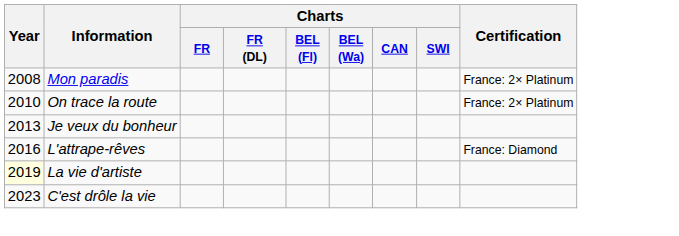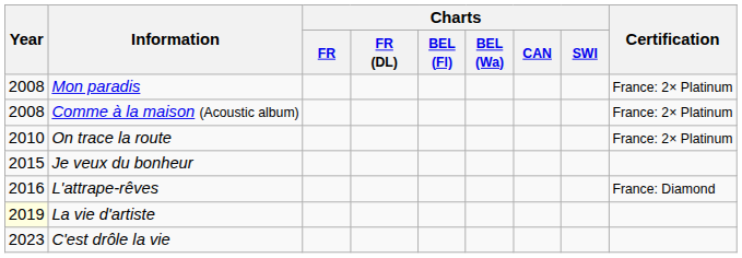 <table class="wikitable">
 <tr>
 <th align="center" rowspan="2">Year</th>
 <th align="center" rowspan="2">Information</th>
 <th align="center" colspan="6">Charts</th>
 <th align="center" rowspan="2">Certification</th>
 </tr>
 <tr>
 <th width="40"><small><a href='#'>FR</a><br></small></th>
 <th width="60"><small><a href='#'>FR</a><br>(DL)</small></th>
 <th width="40"><small><a href='#'>BEL<br>(Fl)</a></small></th>
 <th width="40"><small><a href='#'>BEL<br>(Wa)</a></small><br></th>
 <th width="40"><small><a href='#'>CAN</a><br></small></th>
 <th width="40"><small><a href='#'>SWI</a></small><br></th>
 </tr>
 <tr>
 <td>2008</td>
 <td><em><a href='#'>Mon paradis</a></em></td>
 <td></td>
 <td></td>
 <td></td>
 <td></td>
 <td></td>
 <td></td>
 <td><small>France: 2× Platinum</small></td>
 </tr>
 <tr>
+<td>2008</td>
+<td><em><a href='#'>Comme à la maison</a></em> <small>(Acoustic album)</small></td>
+<td></td>
+<td></td>
+<td></td>
+<td></td>
+<td></td>
+<td></td>
+<td><small>France: 2× Platinum</small></td>
+</tr>
+<tr>
 <td>2010</td>
 <td><em>On trace la route</em></td>
 <td></td>
 <td></td>
 <td></td>
 <td></td>
 <td></td>
 <td></td>
 <td><small>France: 2× Platinum</small></td>
 </tr>
 <tr>
-<td>2013</td>
+<td>2015</td>
 <td><em>Je veux du bonheur</em></td>
 <td></td>
 <td></td>
 <td></td>
 <td></td>
 <td></td>
 <td></td>
 <td></td>
 </tr>
 <tr>
 <td>2016</td>
 <td><em>L'attrape-rêves</em></td>
 <td></td>
 <td></td>
 <td></td>
 <td></td>
 <td></td>
 <td></td>
 <td><small>France: Diamond</small></td>
 </tr>
 <tr>
 <td style="background: lightyellow;">2019</td>
 <td><em>La vie d'artiste</em></td>
 <td></td>
 <td></td>
 <td></td>
 <td></td>
 <td></td>
 <td></td>
 <td></td>
 </tr>
 <tr>
 <td>2023</td>
 <td><em>C'est drôle la vie</em></td>
 <td></td>
 <td></td>
 <td></td>
 <td></td>
 <td></td>
 <td></td>
 <td></td>
 </tr>
 </table>
